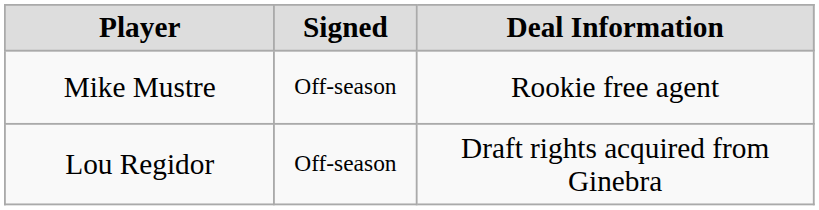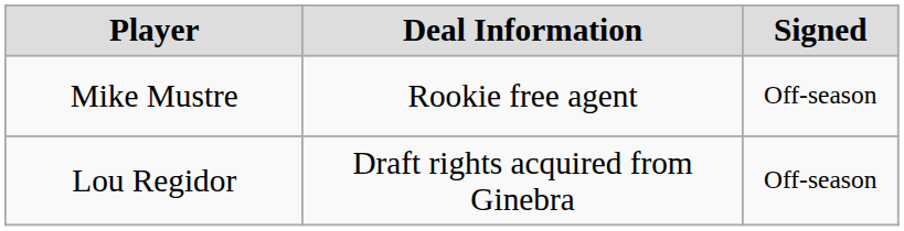 <table class="wikitable" style="text-align: center">
 <tr align="center" bgcolor="#dddddd">
 <td style="width:140px"><strong>Player</strong></td>
+<td style="width:210px"><strong>Deal Information</strong></td>
 <td style="width:70px"><strong>Signed</strong></td>
-<td style="width:210px"><strong>Deal Information</strong></td>
 </tr>
 <tr style="height:40px">
 <td>Mike Mustre</td>
+<td>Rookie free agent</td>
 <td style="font-size: 80%">Off-season</td>
-<td>Rookie free agent</td>
 </tr>
 <tr style="height:40px">
 <td>Lou Regidor</td>
+<td>Draft rights acquired from Ginebra</td>
 <td style="font-size: 80%">Off-season</td>
-<td>Draft rights acquired from Ginebra</td>
 </tr>
 </table>
